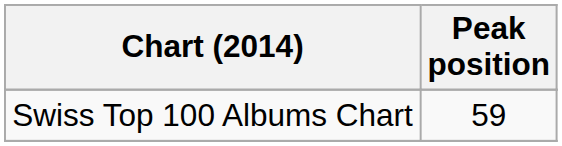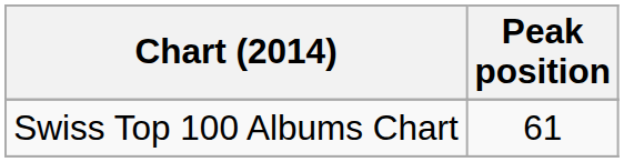 <table class="wikitable">
 <tr>
 <th>Chart (2014)</th>
 <th>Peak<br>position</th>
 </tr>
 <tr>
 </tr>
 <tr>
 <td>Swiss Top 100 Albums Chart </td>
-<td align="center">59</td>
+<td align="center">61</td>
 </tr>
 <tr>
 </tr>
 </table>
